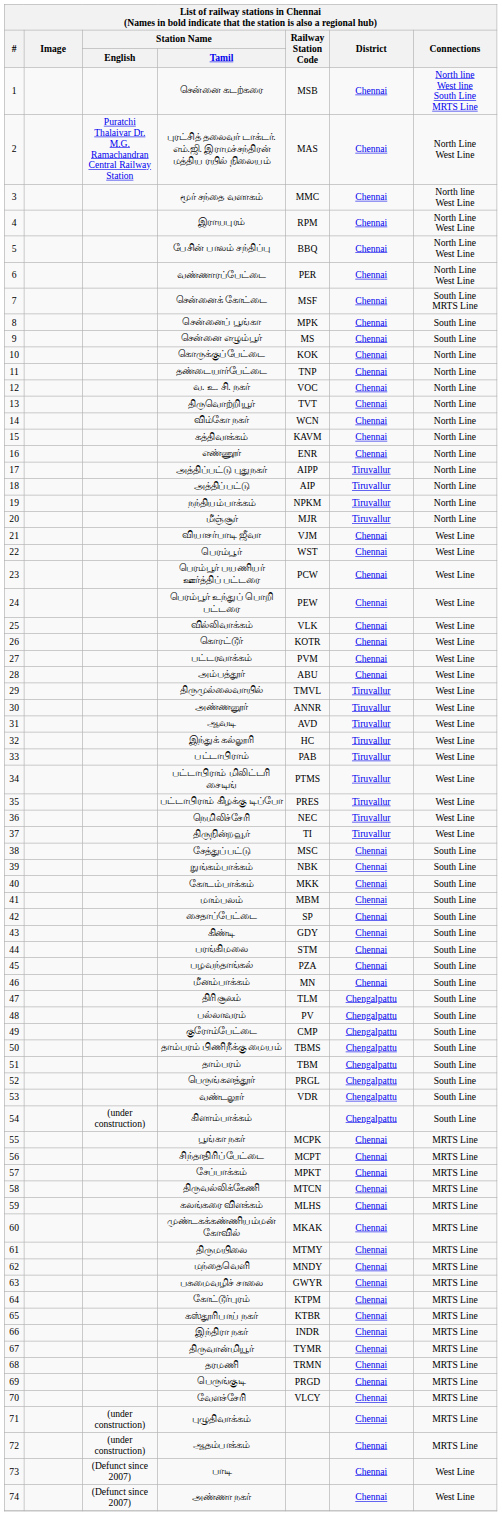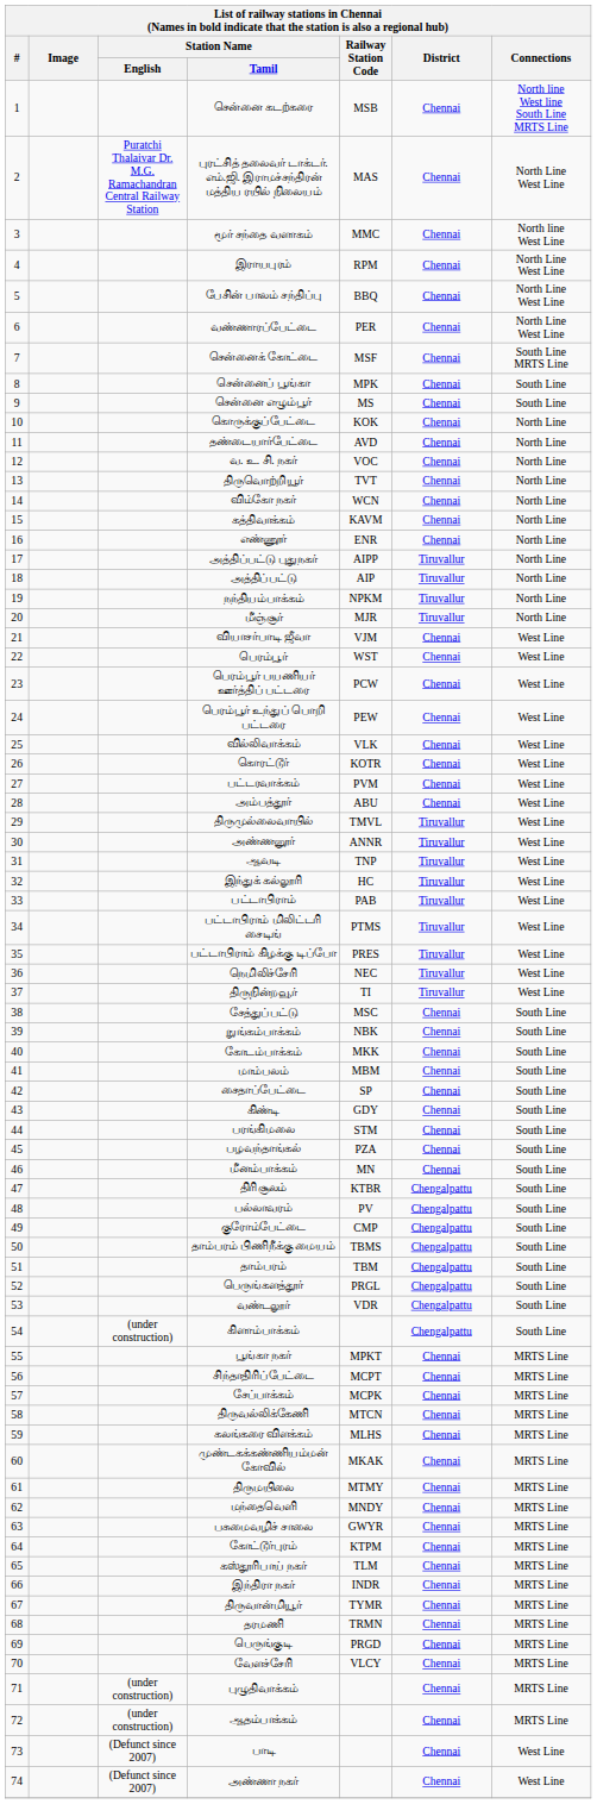 <table class="wikitable"  style="text-align:center; width:65%;">
 <tr>
 <th colspan="12"><span>List of railway stations in Chennai<br>(Names in bold indicate that the station is also a regional hub)</span></th>
 </tr>
 <tr>
 <th style="width:1%;" rowspan="2">#</th>
 <th style="width:5%;" rowspan="2">Image</th>
 <th style="width:5%;" colspan="2">Station Name</th>
 <th style="width:1%;" rowspan="2">Railway Station Code</th>
 <th style="width:5%;" rowspan="2">District</th>
 <th style="width:5%;" rowspan="2">Connections</th>
 </tr>
 <tr>
 <th>English</th>
 <th><a href='#'>Tamil</a></th>
 </tr>
 <tr>
 <td>1</td>
 <td></td>
 <td></td>
 <td>சென்னை கடற்கரை</td>
 <td>MSB</td>
 <td><a href='#'>Chennai</a></td>
 <td><a href='#'>North line</a><br><a href='#'>West line</a><br><a href='#'>South Line</a><br><a href='#'>MRTS Line</a></td>
 </tr>
 <tr>
 <td>2</td>
 <td></td>
 <td><a href='#'>Puratchi Thalaivar Dr. M.G. Ramachandran Central Railway Station</a></td>
 <td>புரட்சித் தலைவர் டாக்டர். எம்.ஜி. இராமச்சந்திரன் மத்திய ரயில் நிலையம்</td>
 <td>MAS</td>
 <td><a href='#'>Chennai</a></td>
 <td>North Line<br> West Line</td>
 </tr>
 <tr>
 <td>3</td>
 <td></td>
 <td></td>
 <td>மூர் சந்தை வளாகம்</td>
 <td>MMC</td>
 <td><a href='#'>Chennai</a></td>
 <td>North line<br> West Line</td>
 </tr>
 <tr>
 <td>4</td>
 <td></td>
 <td></td>
 <td>இராயபுரம்</td>
 <td>RPM</td>
 <td><a href='#'>Chennai</a></td>
 <td>North Line<br>West Line</td>
 </tr>
 <tr>
 <td>5</td>
 <td></td>
 <td></td>
 <td>பேசின் பாலம் சந்திப்பு</td>
 <td>BBQ</td>
 <td><a href='#'>Chennai</a></td>
 <td>North Line<br>West Line</td>
 </tr>
 <tr>
 <td>6</td>
 <td></td>
 <td></td>
 <td>வண்ணாரப்பேட்டை</td>
 <td>PER</td>
 <td><a href='#'>Chennai</a></td>
 <td>North Line<br> West Line</td>
 </tr>
 <tr>
 <td>7</td>
 <td></td>
 <td></td>
 <td>சென்னைக் கோட்டை</td>
 <td>MSF</td>
 <td><a href='#'>Chennai</a></td>
 <td>South Line<br>MRTS Line</td>
 </tr>
 <tr>
 <td>8</td>
 <td></td>
 <td></td>
 <td>சென்னைப் பூங்கா</td>
 <td>MPK</td>
 <td><a href='#'>Chennai</a></td>
 <td>South Line</td>
 </tr>
 <tr>
 <td>9</td>
 <td></td>
 <td></td>
 <td>சென்னை எழும்பூர்</td>
 <td>MS</td>
 <td><a href='#'>Chennai</a></td>
 <td>South Line</td>
 </tr>
 <tr>
 <td>10</td>
 <td></td>
 <td></td>
 <td>கொருக்குப்பேட்டை</td>
 <td>KOK</td>
 <td><a href='#'>Chennai</a></td>
 <td>North Line</td>
 </tr>
 <tr>
 <td>11</td>
 <td></td>
 <td></td>
 <td>தண்டையார்பேட்டை</td>
-<td>TNP</td>
+<td>AVD</td>
 <td><a href='#'>Chennai</a></td>
 <td>North Line</td>
 </tr>
 <tr>
 <td>12</td>
 <td></td>
 <td></td>
 <td>வ. உ. சி. நகர்</td>
 <td>VOC</td>
 <td><a href='#'>Chennai</a></td>
 <td>North Line</td>
 </tr>
 <tr>
 <td>13</td>
 <td></td>
 <td></td>
 <td>திருவொற்றியூர்</td>
 <td>TVT</td>
 <td><a href='#'>Chennai</a></td>
 <td>North Line</td>
 </tr>
 <tr>
 <td>14</td>
 <td></td>
 <td></td>
 <td>விம்கோ நகர்</td>
 <td>WCN</td>
 <td><a href='#'>Chennai</a></td>
 <td>North Line</td>
 </tr>
 <tr>
 <td>15</td>
 <td></td>
 <td></td>
 <td>கத்திவாக்கம்</td>
 <td>KAVM</td>
 <td><a href='#'>Chennai</a></td>
 <td>North Line</td>
 </tr>
 <tr>
 <td>16</td>
 <td></td>
 <td></td>
 <td>எண்ணூர்</td>
 <td>ENR</td>
 <td><a href='#'>Chennai</a></td>
 <td>North Line</td>
 </tr>
 <tr>
 <td>17</td>
 <td></td>
 <td></td>
 <td>அத்திப்பட்டு புதுநகர்</td>
 <td>AIPP</td>
 <td><a href='#'>Tiruvallur</a></td>
 <td>North Line</td>
 </tr>
 <tr>
 <td>18</td>
 <td></td>
 <td></td>
 <td>அத்திப்பட்டு</td>
 <td>AIP</td>
 <td><a href='#'>Tiruvallur</a></td>
 <td>North Line</td>
 </tr>
 <tr>
 <td>19</td>
 <td></td>
 <td></td>
 <td>நந்தியம்பாக்கம்</td>
 <td>NPKM</td>
 <td><a href='#'>Tiruvallur</a></td>
 <td>North Line</td>
 </tr>
 <tr>
 <td>20</td>
 <td></td>
 <td></td>
 <td>மீஞ்சூர்</td>
 <td>MJR</td>
 <td><a href='#'>Tiruvallur</a></td>
 <td>North Line</td>
 </tr>
 <tr>
 <td>21</td>
 <td></td>
 <td></td>
 <td>வியாசர்பாடி ஜீவா</td>
 <td>VJM</td>
 <td><a href='#'>Chennai</a></td>
 <td>West Line</td>
 </tr>
 <tr>
 <td>22</td>
 <td></td>
 <td></td>
 <td>பெரம்பூர்</td>
 <td>WST</td>
 <td><a href='#'>Chennai</a></td>
 <td>West Line</td>
 </tr>
 <tr>
 <td>23</td>
 <td></td>
 <td></td>
 <td>பெரம்பூர் பயணியர் ஊர்த்திப் பட்டரை</td>
 <td>PCW</td>
 <td><a href='#'>Chennai</a></td>
 <td>West Line</td>
 </tr>
 <tr>
 <td>24</td>
 <td></td>
 <td></td>
 <td>பெரம்பூர் உந்துப் பொறி பட்டரை</td>
 <td>PEW</td>
 <td><a href='#'>Chennai</a></td>
 <td>West Line</td>
 </tr>
 <tr>
 <td>25</td>
 <td></td>
 <td></td>
 <td>வில்லிவாக்கம்</td>
 <td>VLK</td>
 <td><a href='#'>Chennai</a></td>
 <td>West Line</td>
 </tr>
 <tr>
 <td>26</td>
 <td></td>
 <td></td>
 <td>கொரட்டூர்</td>
 <td>KOTR</td>
 <td><a href='#'>Chennai</a></td>
 <td>West Line</td>
 </tr>
 <tr>
 <td>27</td>
 <td></td>
 <td></td>
 <td>பட்டரவாக்கம்</td>
 <td>PVM</td>
 <td><a href='#'>Chennai</a></td>
 <td>West Line</td>
 </tr>
 <tr>
 <td>28</td>
 <td></td>
 <td></td>
 <td>அம்பத்தூர்</td>
 <td>ABU</td>
 <td><a href='#'>Chennai</a></td>
 <td>West Line</td>
 </tr>
 <tr>
 <td>29</td>
 <td></td>
 <td></td>
 <td>திருமுல்லைவாயில்</td>
 <td>TMVL</td>
 <td><a href='#'>Tiruvallur</a></td>
 <td>West Line</td>
 </tr>
 <tr>
 <td>30</td>
 <td></td>
 <td></td>
 <td>அண்ணனூர்</td>
 <td>ANNR</td>
 <td><a href='#'>Tiruvallur</a></td>
 <td>West Line</td>
 </tr>
 <tr>
 <td>31</td>
 <td></td>
 <td></td>
 <td>ஆவடி</td>
-<td>AVD</td>
+<td>TNP</td>
 <td><a href='#'>Tiruvallur</a></td>
 <td>West Line</td>
 </tr>
 <tr>
 <td>32</td>
 <td></td>
 <td></td>
 <td>இந்துக் கல்லூரி</td>
 <td>HC</td>
 <td><a href='#'>Tiruvallur</a></td>
 <td>West Line</td>
 </tr>
 <tr>
 <td>33</td>
 <td></td>
 <td></td>
 <td>பட்டாபிராம்</td>
 <td>PAB</td>
 <td><a href='#'>Tiruvallur</a></td>
 <td>West Line</td>
 </tr>
 <tr>
 <td>34</td>
 <td></td>
 <td></td>
 <td>பட்டாபிராம் மிலிட்டரி சைடிங்</td>
 <td>PTMS</td>
 <td><a href='#'>Tiruvallur</a></td>
 <td>West Line</td>
 </tr>
 <tr>
 <td>35</td>
 <td></td>
 <td></td>
 <td>பட்டாபிராம் கிழக்கு டிப்போ</td>
 <td>PRES</td>
 <td><a href='#'>Tiruvallur</a></td>
 <td>West Line</td>
 </tr>
 <tr>
 <td>36</td>
 <td></td>
 <td></td>
 <td>நெமிலிச்சேரி</td>
 <td>NEC</td>
 <td><a href='#'>Tiruvallur</a></td>
 <td>West Line</td>
 </tr>
 <tr>
 <td>37</td>
 <td></td>
 <td></td>
 <td>திருநின்றவூர்</td>
 <td>TI</td>
 <td><a href='#'>Tiruvallur</a></td>
 <td>West Line</td>
 </tr>
 <tr>
 <td>38</td>
 <td></td>
 <td></td>
 <td>சேத்துப்பட்டு</td>
 <td>MSC</td>
 <td><a href='#'>Chennai</a></td>
 <td>South Line</td>
 </tr>
 <tr>
 <td>39</td>
 <td></td>
 <td></td>
 <td>நுங்கம்பாக்கம்</td>
 <td>NBK</td>
 <td><a href='#'>Chennai</a></td>
 <td>South Line</td>
 </tr>
 <tr>
 <td>40</td>
 <td></td>
 <td></td>
 <td>கோடம்பாக்கம்</td>
 <td>MKK</td>
 <td><a href='#'>Chennai</a></td>
 <td>South Line</td>
 </tr>
 <tr>
 <td>41</td>
 <td></td>
 <td></td>
 <td>மாம்பலம்</td>
 <td>MBM</td>
 <td><a href='#'>Chennai</a></td>
 <td>South Line</td>
 </tr>
 <tr>
 <td>42</td>
 <td></td>
 <td></td>
 <td>சைதாப்பேட்டை</td>
 <td>SP</td>
 <td><a href='#'>Chennai</a></td>
 <td>South Line</td>
 </tr>
 <tr>
 <td>43</td>
 <td></td>
 <td></td>
 <td>கிண்டி</td>
 <td>GDY</td>
 <td><a href='#'>Chennai</a></td>
 <td>South Line</td>
 </tr>
 <tr>
 <td>44</td>
 <td></td>
 <td></td>
 <td>பரங்கிமலை</td>
 <td>STM</td>
 <td><a href='#'>Chennai</a></td>
 <td>South Line</td>
 </tr>
 <tr>
 <td>45</td>
 <td></td>
 <td></td>
 <td>பழவந்தாங்கல்</td>
 <td>PZA</td>
 <td><a href='#'>Chennai</a></td>
 <td>South Line</td>
 </tr>
 <tr>
 <td>46</td>
 <td></td>
 <td></td>
 <td>மீனம்பாக்கம்</td>
 <td>MN</td>
 <td><a href='#'>Chennai</a></td>
 <td>South Line</td>
 </tr>
 <tr>
 <td>47</td>
 <td></td>
 <td></td>
 <td>திரிசூலம்</td>
-<td>TLM</td>
+<td>KTBR</td>
 <td><a href='#'>Chengalpattu</a></td>
 <td>South Line</td>
 </tr>
 <tr>
 <td>48</td>
 <td></td>
 <td></td>
 <td>பல்லாவரம்</td>
 <td>PV</td>
 <td><a href='#'>Chengalpattu</a></td>
 <td>South Line</td>
 </tr>
 <tr>
 <td>49</td>
 <td></td>
 <td></td>
 <td>குரோம்பேட்டை</td>
 <td>CMP</td>
 <td><a href='#'>Chengalpattu</a></td>
 <td>South Line</td>
 </tr>
 <tr>
 <td>50</td>
 <td></td>
 <td></td>
 <td>தாம்பரம் பிணிநீக்கு மையம்</td>
 <td>TBMS</td>
 <td><a href='#'>Chengalpattu</a></td>
 <td>South Line</td>
 </tr>
 <tr>
 <td>51</td>
 <td></td>
 <td></td>
 <td>தாம்பரம்</td>
 <td>TBM</td>
 <td><a href='#'>Chengalpattu</a></td>
 <td>South Line</td>
 </tr>
 <tr>
 <td>52</td>
 <td></td>
 <td></td>
 <td>பெருங்களத்தூர்</td>
 <td>PRGL</td>
 <td><a href='#'>Chengalpattu</a></td>
 <td>South Line</td>
 </tr>
 <tr>
 <td>53</td>
 <td></td>
 <td></td>
 <td>வண்டலூர்</td>
 <td>VDR</td>
 <td><a href='#'>Chengalpattu</a></td>
 <td>South Line</td>
 </tr>
 <tr>
 <td>54</td>
 <td></td>
 <td> (under construction)</td>
 <td>கிளாம்பாக்கம்</td>
 <td></td>
 <td><a href='#'>Chengalpattu</a></td>
 <td>South Line</td>
 </tr>
 <tr>
 <td>55</td>
 <td></td>
 <td></td>
 <td>பூங்கா நகர்</td>
-<td>MCPK</td>
+<td>MPKT</td>
 <td><a href='#'>Chennai</a></td>
 <td>MRTS Line</td>
 </tr>
 <tr>
 <td>56</td>
 <td></td>
 <td></td>
 <td>சிந்தாதிரிப்பேட்டை</td>
 <td>MCPT</td>
 <td><a href='#'>Chennai</a></td>
 <td>MRTS Line</td>
 </tr>
 <tr>
 <td>57</td>
 <td></td>
 <td></td>
 <td>சேப்பாக்கம்</td>
-<td>MPKT</td>
+<td>MCPK</td>
 <td><a href='#'>Chennai</a></td>
 <td>MRTS Line</td>
 </tr>
 <tr>
 <td>58</td>
 <td></td>
 <td></td>
 <td>திருவல்லிக்கேணி</td>
 <td>MTCN</td>
 <td><a href='#'>Chennai</a></td>
 <td>MRTS Line</td>
 </tr>
 <tr>
 <td>59</td>
 <td></td>
 <td></td>
 <td>கலங்கரை விளக்கம்</td>
 <td>MLHS</td>
 <td><a href='#'>Chennai</a></td>
 <td>MRTS Line</td>
 </tr>
 <tr>
 <td>60</td>
 <td></td>
 <td></td>
 <td>முண்டகக்கண்ணியம்மன் கோவில்</td>
 <td>MKAK</td>
 <td><a href='#'>Chennai</a></td>
 <td>MRTS Line</td>
 </tr>
 <tr>
 <td>61</td>
 <td></td>
 <td></td>
 <td>திருமயிலை</td>
 <td>MTMY</td>
 <td><a href='#'>Chennai</a></td>
 <td>MRTS Line</td>
 </tr>
 <tr>
 <td>62</td>
 <td></td>
 <td></td>
 <td>மந்தைவெளி</td>
 <td>MNDY</td>
 <td><a href='#'>Chennai</a></td>
 <td>MRTS Line</td>
 </tr>
 <tr>
 <td>63</td>
 <td></td>
 <td></td>
 <td>பசுமைவழிச் சாலை</td>
 <td>GWYR</td>
 <td><a href='#'>Chennai</a></td>
 <td>MRTS Line</td>
 </tr>
 <tr>
 <td>64</td>
 <td></td>
 <td></td>
 <td>கோட்டூர்புரம்</td>
 <td>KTPM</td>
 <td><a href='#'>Chennai</a></td>
 <td>MRTS Line</td>
 </tr>
 <tr>
 <td>65</td>
 <td></td>
 <td></td>
 <td>கஸ்தூரிபாய் நகர்</td>
-<td>KTBR</td>
+<td>TLM</td>
 <td><a href='#'>Chennai</a></td>
 <td>MRTS Line</td>
 </tr>
 <tr>
 <td>66</td>
 <td></td>
 <td></td>
 <td>இந்திரா நகர்</td>
 <td>INDR</td>
 <td><a href='#'>Chennai</a></td>
 <td>MRTS Line</td>
 </tr>
 <tr>
 <td>67</td>
 <td></td>
 <td></td>
 <td>திருவான்மியூர்</td>
 <td>TYMR</td>
 <td><a href='#'>Chennai</a></td>
 <td>MRTS Line</td>
 </tr>
 <tr>
 <td>68</td>
 <td></td>
 <td></td>
 <td>தரமணி</td>
 <td>TRMN</td>
 <td><a href='#'>Chennai</a></td>
 <td>MRTS Line</td>
 </tr>
 <tr>
 <td>69</td>
 <td></td>
 <td></td>
 <td>பெருங்குடி</td>
 <td>PRGD</td>
 <td><a href='#'>Chennai</a></td>
 <td>MRTS Line</td>
 </tr>
 <tr>
 <td>70</td>
 <td></td>
 <td></td>
 <td>வேளச்சேரி</td>
 <td>VLCY</td>
 <td><a href='#'>Chennai</a></td>
 <td>MRTS Line</td>
 </tr>
 <tr>
 <td>71</td>
 <td></td>
 <td> (under construction)</td>
 <td>புழுதிவாக்கம்</td>
 <td></td>
 <td><a href='#'>Chennai</a></td>
 <td>MRTS Line</td>
 </tr>
 <tr>
 <td>72</td>
 <td></td>
 <td> (under construction)</td>
 <td>ஆதம்பாக்கம்</td>
 <td></td>
 <td><a href='#'>Chennai</a></td>
 <td>MRTS Line</td>
 </tr>
 <tr>
 <td>73</td>
 <td></td>
 <td> (Defunct since 2007)</td>
 <td>பாடி</td>
 <td></td>
 <td><a href='#'>Chennai</a></td>
 <td>West Line</td>
 </tr>
 <tr>
 <td>74</td>
 <td></td>
 <td> (Defunct since 2007)</td>
 <td>அண்ணா நகர்</td>
 <td></td>
 <td><a href='#'>Chennai</a></td>
 <td>West Line</td>
 </tr>
 <tr>
 </tr>
 </table>
